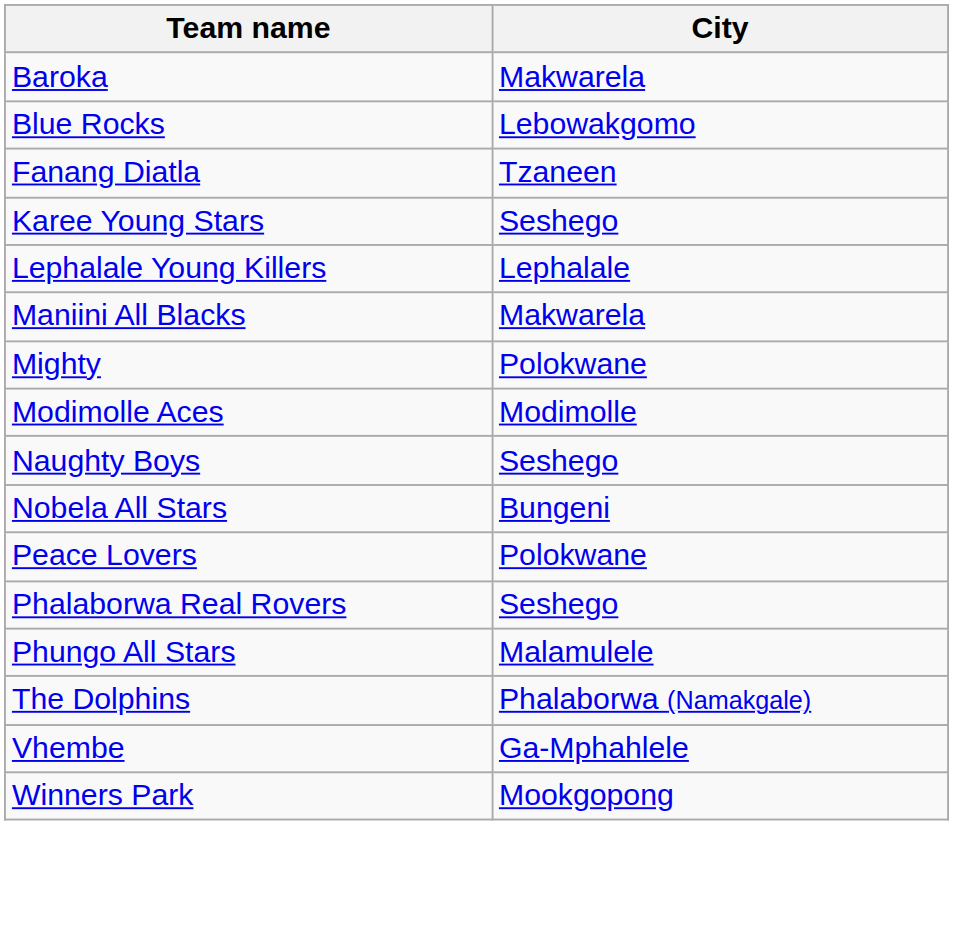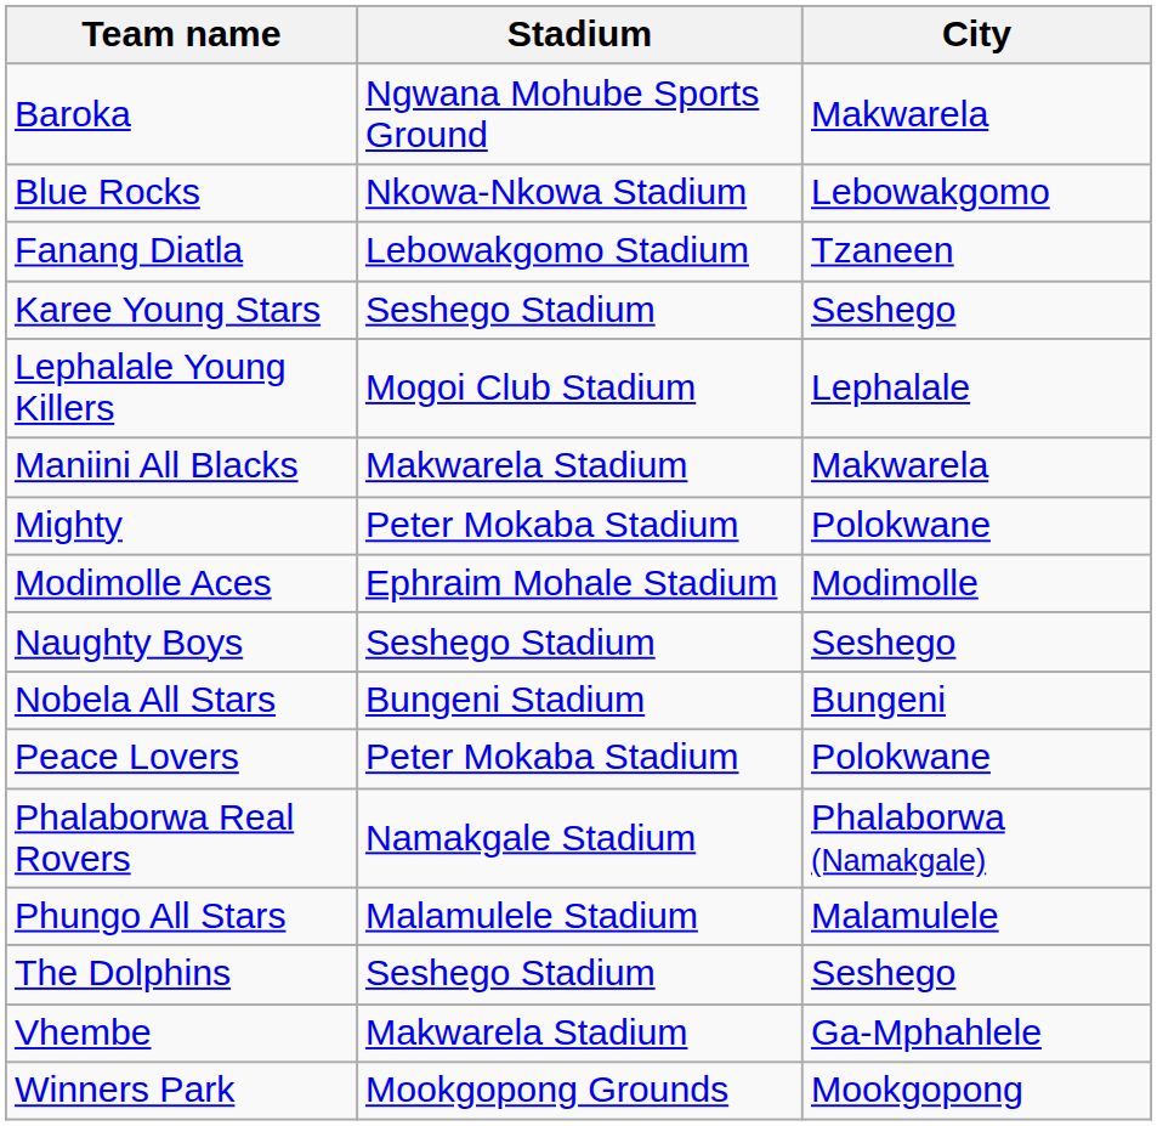 <table class="wikitable sortable" style="width:500px;">
 <tr>
 <th>Team name</th>
+<th>Stadium</th>
 <th>City</th>
 </tr>
 <tr>
 <td><a href='#'>Baroka</a></td>
+<td><a href='#'>Ngwana Mohube Sports Ground</a></td>
 <td><a href='#'>Makwarela</a></td>
 </tr>
 <tr>
 <td><a href='#'>Blue Rocks</a></td>
+<td><a href='#'>Nkowa-Nkowa Stadium</a></td>
 <td><a href='#'>Lebowakgomo</a></td>
 </tr>
 <tr>
 <td><a href='#'>Fanang Diatla</a></td>
+<td><a href='#'>Lebowakgomo Stadium</a></td>
 <td><a href='#'>Tzaneen</a></td>
 </tr>
 <tr>
 <td><a href='#'>Karee Young Stars</a></td>
+<td><a href='#'>Seshego Stadium</a></td>
 <td><a href='#'>Seshego</a></td>
 </tr>
 <tr>
 <td><a href='#'>Lephalale Young Killers</a></td>
+<td><a href='#'>Mogoi Club Stadium</a></td>
 <td><a href='#'>Lephalale</a></td>
 </tr>
 <tr>
 <td><a href='#'>Maniini All Blacks</a></td>
+<td><a href='#'>Makwarela Stadium</a></td>
 <td><a href='#'>Makwarela</a></td>
 </tr>
 <tr>
 <td><a href='#'>Mighty</a></td>
+<td><a href='#'>Peter Mokaba Stadium</a></td>
 <td><a href='#'>Polokwane</a></td>
 </tr>
 <tr>
 <td><a href='#'>Modimolle Aces</a></td>
+<td><a href='#'>Ephraim Mohale Stadium</a></td>
 <td><a href='#'>Modimolle</a></td>
 </tr>
 <tr>
 <td><a href='#'>Naughty Boys</a></td>
+<td><a href='#'>Seshego Stadium</a></td>
 <td><a href='#'>Seshego</a></td>
 </tr>
 <tr>
 <td><a href='#'>Nobela All Stars</a></td>
+<td><a href='#'>Bungeni Stadium</a></td>
 <td><a href='#'>Bungeni</a> </td>
 </tr>
 <tr>
 <td><a href='#'>Peace Lovers</a></td>
+<td><a href='#'>Peter Mokaba Stadium</a></td>
 <td><a href='#'>Polokwane</a></td>
 </tr>
 <tr>
 <td><a href='#'>Phalaborwa Real Rovers</a></td>
-<td><a href='#'>Seshego</a></td>
+<td><a href='#'>Namakgale Stadium</a> </td>
+<td><a href='#'>Phalaborwa <small>(Namakgale)</small></a></td>
 </tr>
 <tr>
 <td><a href='#'>Phungo All Stars</a></td>
+<td><a href='#'>Malamulele Stadium</a></td>
 <td><a href='#'>Malamulele</a></td>
 </tr>
 <tr>
 <td><a href='#'>The Dolphins</a></td>
-<td><a href='#'>Phalaborwa <small>(Namakgale)</small></a></td>
+<td><a href='#'>Seshego Stadium</a></td>
+<td><a href='#'>Seshego</a></td>
 </tr>
 <tr>
 <td><a href='#'>Vhembe</a></td>
+<td><a href='#'>Makwarela Stadium</a></td>
 <td><a href='#'>Ga-Mphahlele</a> </td>
 </tr>
 <tr>
 <td><a href='#'>Winners Park</a></td>
+<td><a href='#'>Mookgopong Grounds</a></td>
 <td><a href='#'>Mookgopong</a> </td>
 </tr>
 </table>
